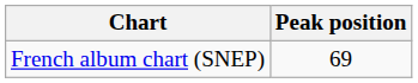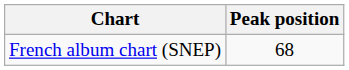 <table class="wikitable">
 <tr>
 <th>Chart</th>
 <th>Peak position</th>
 </tr>
 <tr>
 <td><a href='#'>French album chart</a> (SNEP)</td>
-<td align="center">69</td>
+<td align="center">68</td>
 </tr>
 </table>
